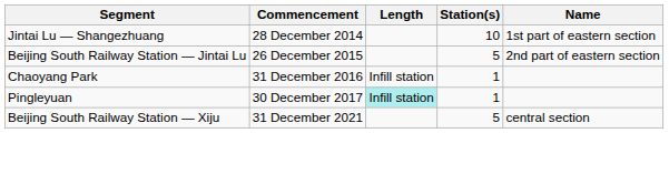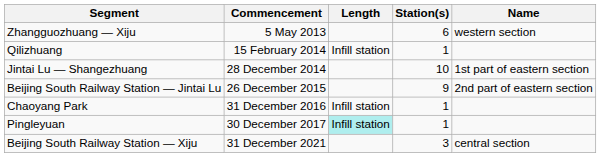 <table class="wikitable" style="border-collapse: collapse; text-align: right;">
 <tr>
 <th>Segment</th>
 <th>Commencement</th>
 <th>Length</th>
 <th>Station(s)</th>
 <th>Name</th>
+</tr>
+<tr>
+<td style="text-align: left;">Zhangguozhuang — Xiju</td>
+<td>5 May 2013</td>
+<td></td>
+<td>6</td>
+<td style="text-align: left;">western section</td>
+</tr>
+<tr>
+<td style="text-align: left;">Qilizhuang</td>
+<td>15 February 2014</td>
+<td>Infill station</td>
+<td>1</td>
+<td style="text-align: left;"></td>
 </tr>
 <tr>
 <td style="text-align: left;">Jintai Lu — Shangezhuang</td>
 <td>28 December 2014</td>
 <td></td>
 <td>10</td>
 <td style="text-align: left;">1st part of eastern section</td>
 </tr>
 <tr>
 <td style="text-align: left;">Beijing South Railway Station — Jintai Lu</td>
 <td>26 December 2015</td>
 <td></td>
-<td>5</td>
+<td>9</td>
 <td style="text-align: left;">2nd part of eastern section</td>
 </tr>
 <tr>
 <td style="text-align: left;">Chaoyang Park</td>
 <td>31 December 2016</td>
 <td>Infill station</td>
 <td>1</td>
 <td style="text-align: left;"></td>
 </tr>
 <tr>
 <td style="text-align: left;">Pingleyuan</td>
 <td>30 December 2017</td>
 <td style="background: paleturquoise;">Infill station</td>
 <td>1</td>
 <td style="text-align: left;"></td>
 </tr>
 <tr>
 <td style="text-align: left;">Beijing South Railway Station — Xiju</td>
 <td>31 December 2021</td>
 <td></td>
-<td>5</td>
+<td>3</td>
 <td style="text-align: left;">central section</td>
 </tr>
 </table>
